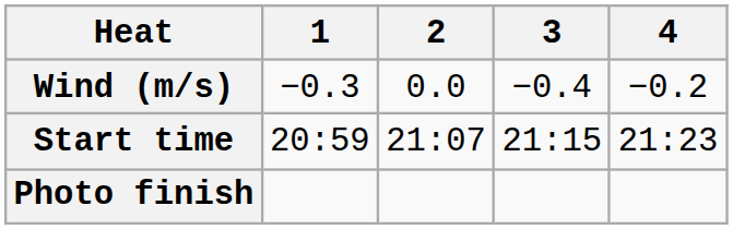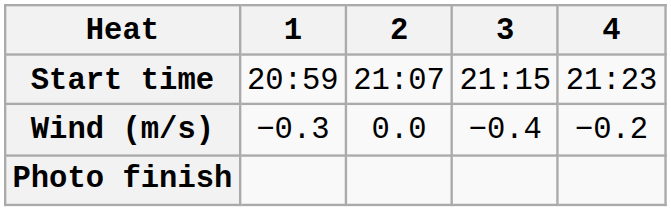 <table class="wikitable" style="text-align:center">
 <tr>
 <th>Heat</th>
 <th>1</th>
 <th>2</th>
 <th>3</th>
 <th>4</th>
 </tr>
 <tr>
+<th>Start time</th>
+<td>20:59</td>
+<td>21:07</td>
+<td>21:15</td>
+<td>21:23</td>
+</tr>
+<tr>
 <th>Wind (m/s)</th>
 <td>−0.3</td>
 <td>0.0</td>
 <td>−0.4</td>
 <td>−0.2</td>
-</tr>
-<tr>
-<th>Start time</th>
-<td>20:59</td>
-<td>21:07</td>
-<td>21:15</td>
-<td>21:23</td>
 </tr>
 <tr>
 <th>Photo finish</th>
 <td></td>
 <td></td>
 <td></td>
 <td></td>
 </tr>
 </table>
